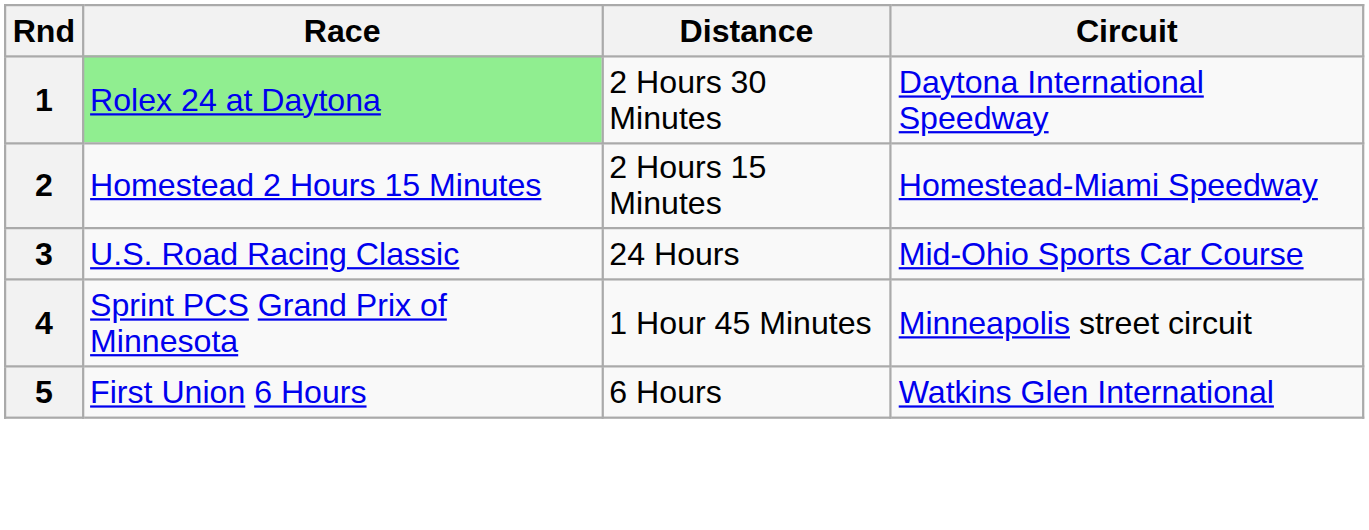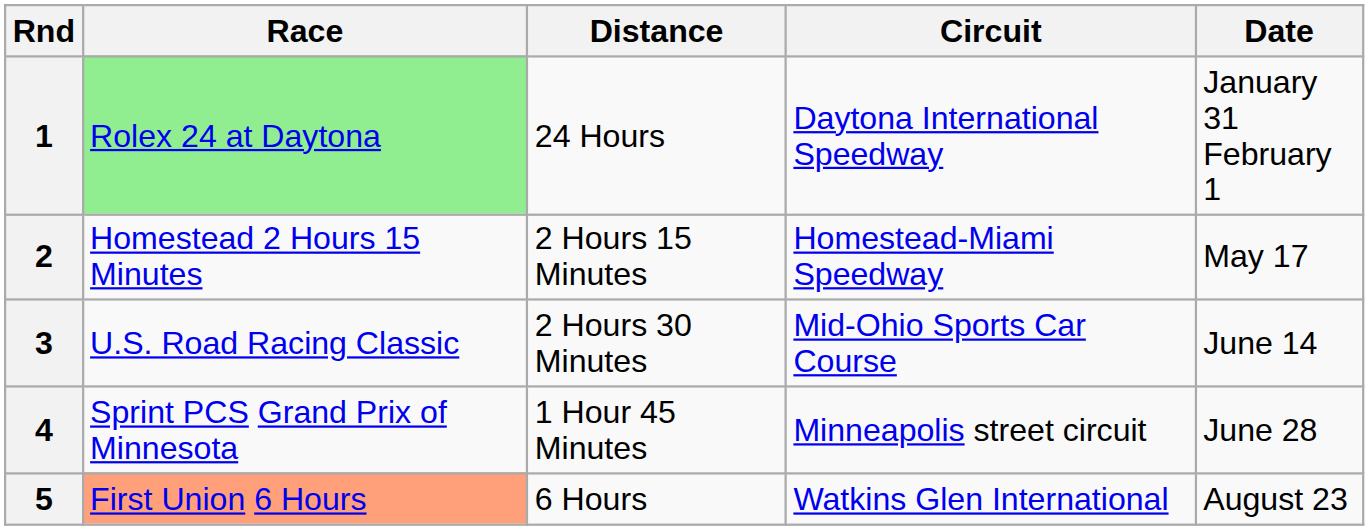 <table class="wikitable" style="font-size: 90%;">
 <tr>
 <th>Rnd</th>
 <th>Race</th>
 <th>Distance</th>
 <th>Circuit</th>
+<th>Date</th>
 </tr>
 <tr>
 <th>1</th>
 <td style="background: lightgreen;"><a href='#'>Rolex 24 at Daytona</a></td>
-<td>2 Hours 30 Minutes</td>
+<td>24 Hours</td>
 <td><a href='#'>Daytona International Speedway</a></td>
+<td>January 31<br>February 1</td>
 </tr>
 <tr>
 <th>2</th>
 <td><a href='#'>Homestead 2 Hours 15 Minutes</a></td>
 <td>2 Hours 15 Minutes</td>
 <td><a href='#'>Homestead-Miami Speedway</a></td>
+<td>May 17</td>
 </tr>
 <tr>
 <th>3</th>
 <td><a href='#'>U.S. Road Racing Classic</a></td>
-<td>24 Hours</td>
+<td>2 Hours 30 Minutes</td>
 <td><a href='#'>Mid-Ohio Sports Car Course</a></td>
+<td>June 14</td>
 </tr>
 <tr>
 <th>4</th>
 <td><a href='#'>Sprint PCS</a> <a href='#'>Grand Prix of Minnesota</a></td>
 <td>1 Hour 45 Minutes</td>
 <td><a href='#'>Minneapolis</a> street circuit</td>
+<td>June 28</td>
 </tr>
 <tr>
 <th>5</th>
-<td><a href='#'>First Union</a> <a href='#'>6 Hours</a></td>
+<td style="background: lightsalmon;"><a href='#'>First Union</a> <a href='#'>6 Hours</a></td>
 <td>6 Hours</td>
 <td><a href='#'>Watkins Glen International</a></td>
+<td>August 23</td>
 </tr>
 </table>
